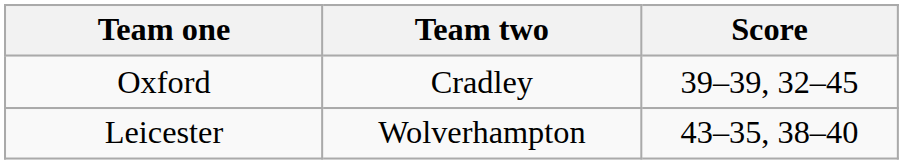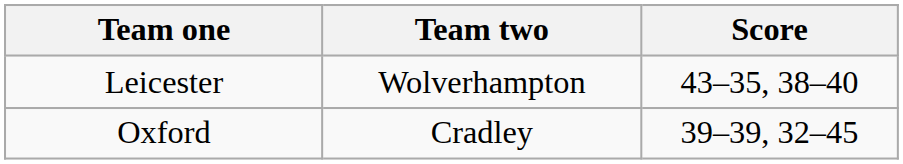 <table class="wikitable" style="text-align: center">
 <tr>
 <th width=150>Team one</th>
 <th width=150>Team two</th>
 <th width=120>Score</th>
 </tr>
 <tr>
+<td>Leicester</td>
+<td>Wolverhampton</td>
+<td>43–35, 38–40</td>
+</tr>
+<tr>
 <td>Oxford</td>
 <td>Cradley</td>
 <td>39–39, 32–45</td>
 </tr>
-<tr>
-<td>Leicester</td>
-<td>Wolverhampton</td>
-<td>43–35, 38–40</td>
-</tr>
 </table>
